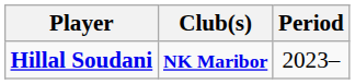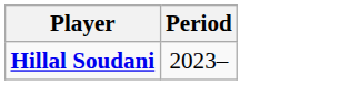 <table class="wikitable collapsible collapsed" style="text-align:center">
 <tr>
 <th scope="col">Player</th>
-<th scope="col" class="unsortable">Club(s)</th>
 <th scope="col">Period</th>
 </tr>
 <tr>
 <td align="left"><strong><a href='#'>Hillal Soudani</a></strong></td>
-<td><small><strong><a href='#'>NK Maribor</a></strong></small></td>
 <td>2023–</td>
 </tr>
 </table>
